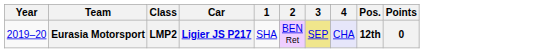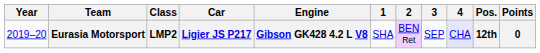 <table class="wikitable" style="text-align:center; font-size:85%">
 <tr>
 <th>Year</th>
 <th>Team</th>
 <th>Class</th>
 <th>Car</th>
+<th>Engine</th>
 <th>1</th>
 <th>2</th>
 <th>3</th>
 <th>4</th>
 <th>Pos.</th>
 <th>Points</th>
 </tr>
 <tr>
 <td><a href='#'>2019–20</a></td>
 <th> Eurasia Motorsport</th>
 <th>LMP2</th>
 <th><a href='#'>Ligier JS P217</a></th>
+<th><a href='#'>Gibson</a> GK428 4.2 L <a href='#'>V8</a></th>
 <td><a href='#'>SHA</a></td>
 <td style="background:#EFCFFF;"><a href='#'>BEN</a><br><small>Ret</small></td>
-<td style="background: khaki;"><a href='#'>SEP</a></td>
+<td><a href='#'>SEP</a></td>
 <td style="background: lavender;"><a href='#'>CHA</a></td>
 <th>12th</th>
 <th>0</th>
 </tr>
 </table>
